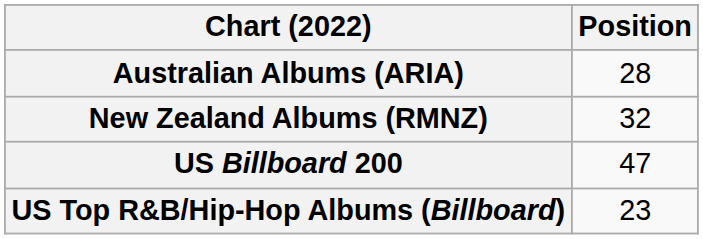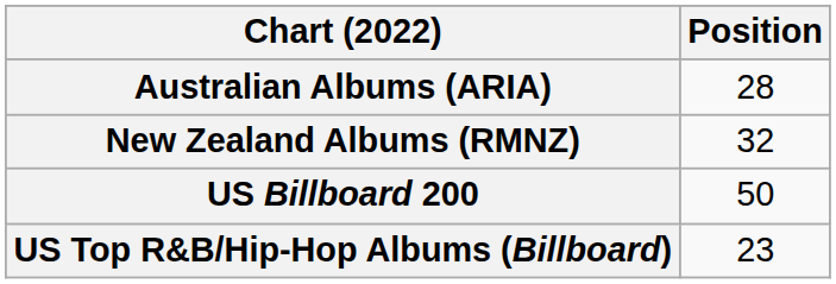 <table class="wikitable sortable plainrowheaders" style="text-align:center">
 <tr>
 <th scope="col">Chart (2022)</th>
 <th scope="col">Position</th>
 </tr>
 <tr>
 <th scope="row">Australian Albums (ARIA)</th>
 <td>28</td>
 </tr>
 <tr>
 <th scope="row">New Zealand Albums (RMNZ)</th>
 <td>32</td>
 </tr>
 <tr>
 <th scope="row">US <em>Billboard</em> 200</th>
-<td>47</td>
+<td>50</td>
 </tr>
 <tr>
 <th scope="row">US Top R&B/Hip-Hop Albums (<em>Billboard</em>)</th>
 <td>23</td>
 </tr>
 </table>
